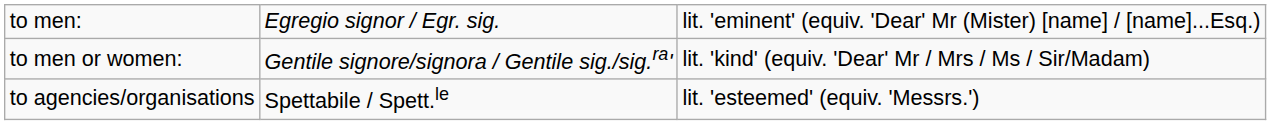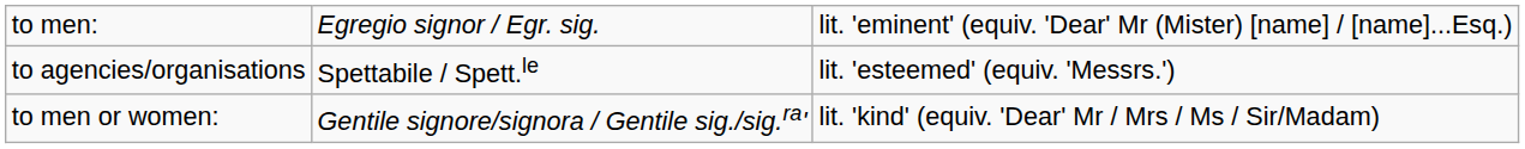 <table class=wikitable>
 <tr>
 <td>to men:</td>
 <td><em>Egregio signor / Egr. sig.</em></td>
 <td>lit. 'eminent' (equiv. 'Dear' Mr (Mister) [name] / [name]...Esq.)</td>
 </tr>
 <tr>
+<td>to agencies/organisations</td>
+<td></em>Spettabile / Spett.<sup>le</sup><em></td>
+<td>lit. 'esteemed' (equiv. 'Messrs.')</td>
+</tr>
+<tr>
 <td>to men or women:</td>
 <td><em>Gentile signore/signora / Gentile sig./sig.<sup>ra</sup>'</td>
 <td>lit. 'kind' (equiv. 'Dear' Mr / Mrs / Ms / Sir/Madam)</td>
 </tr>
-<tr>
-<td>to agencies/organisations</td>
-<td></em>Spettabile / Spett.<sup>le</sup><em></td>
-<td>lit. 'esteemed' (equiv. 'Messrs.')</td>
-</tr>
 </table>
